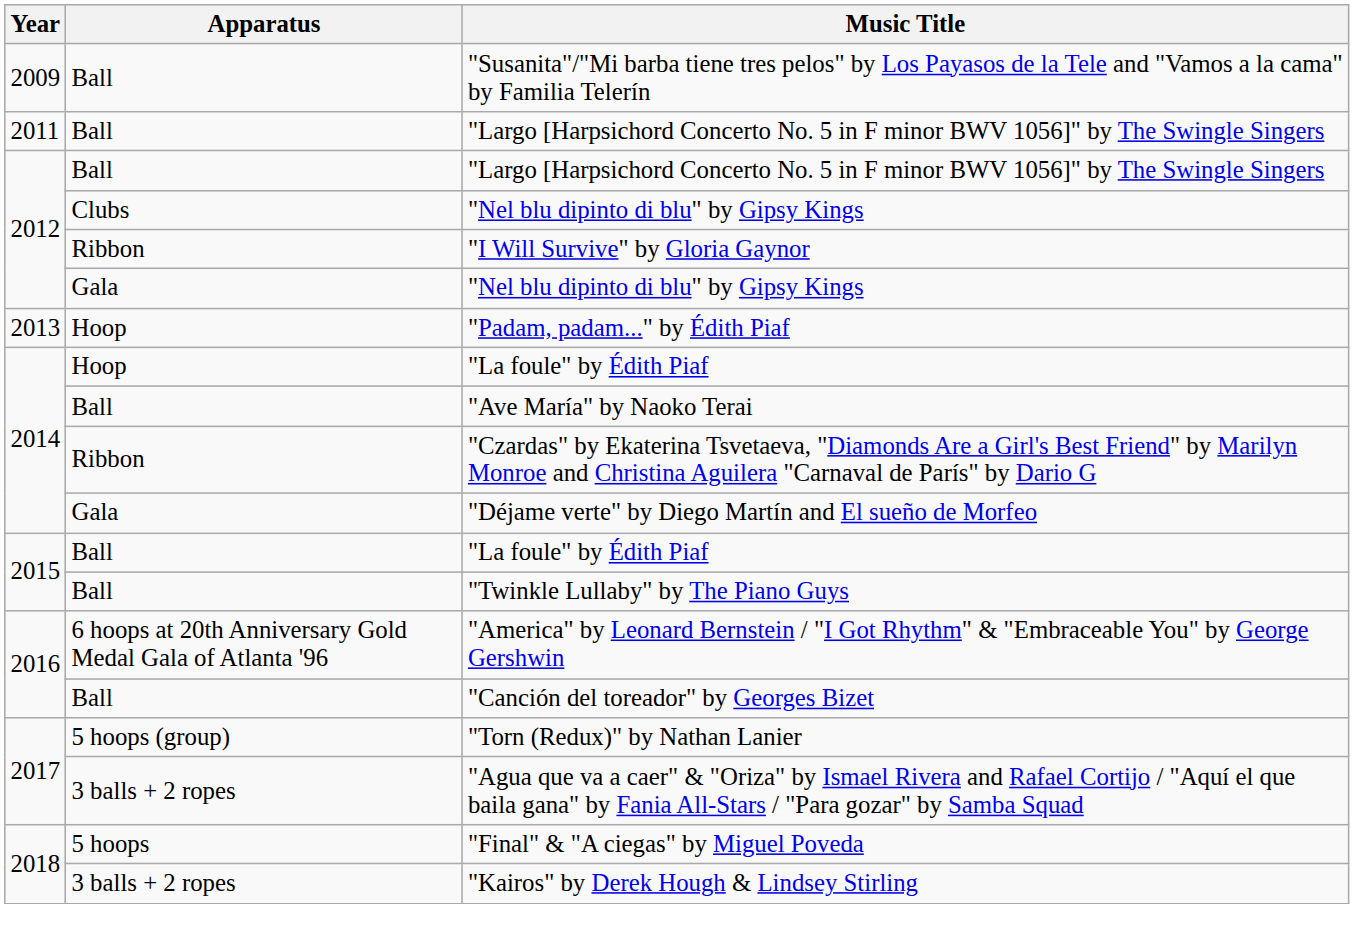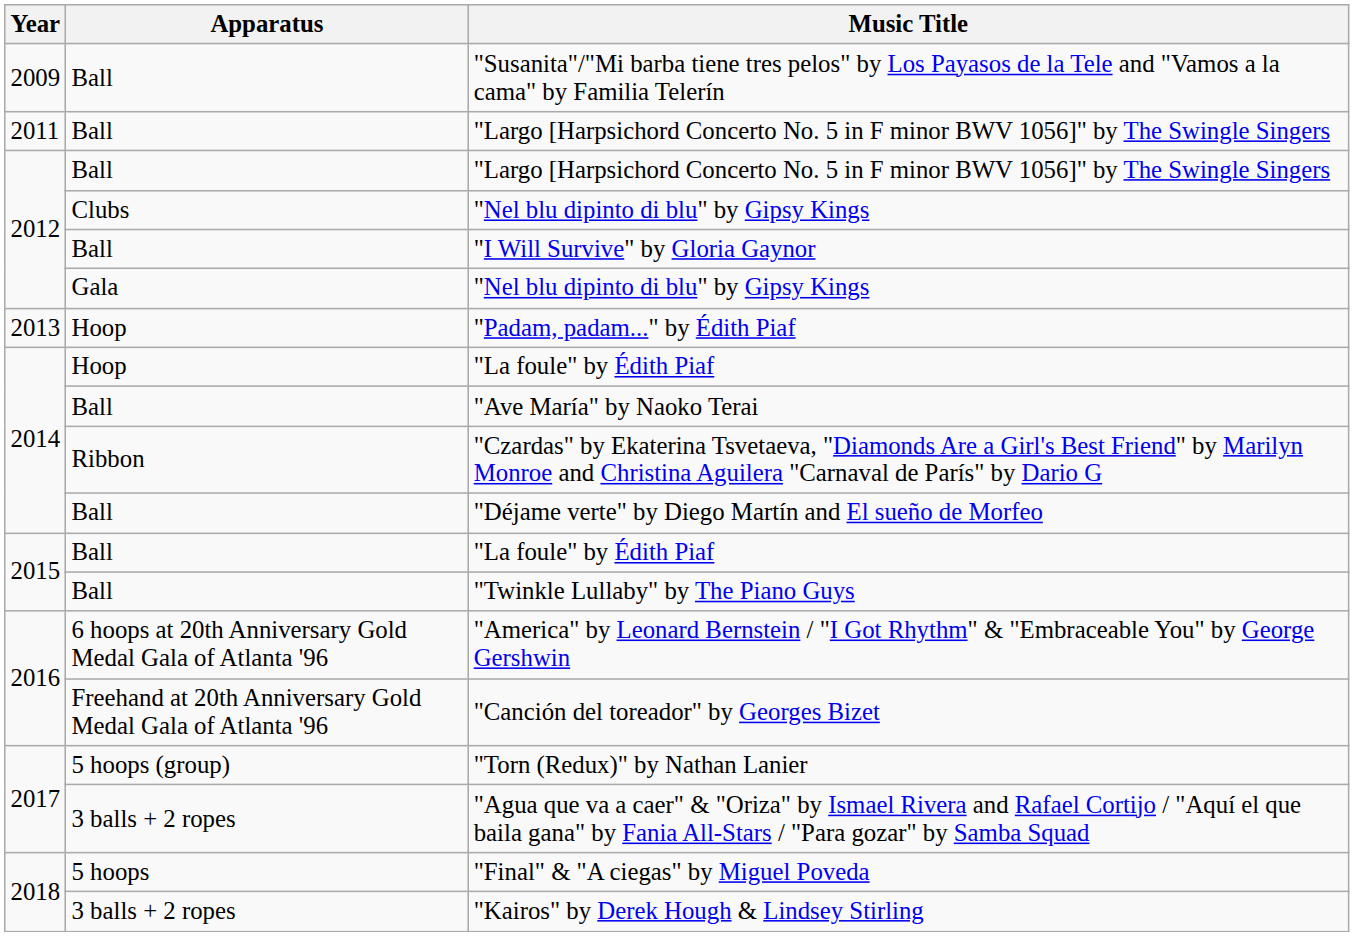 <table class="wikitable">
 <tr>
 <th>Year</th>
 <th>Apparatus</th>
 <th>Music Title</th>
 </tr>
 <tr>
 <td>2009</td>
 <td>Ball</td>
 <td>"Susanita"/"Mi barba tiene tres pelos" by <a href='#'>Los Payasos de la Tele</a> and "Vamos a la cama" by Familia Telerín</td>
 </tr>
 <tr>
 <td>2011</td>
 <td>Ball</td>
 <td>"Largo [Harpsichord Concerto No. 5 in F minor BWV 1056]" by <a href='#'>The Swingle Singers</a></td>
 </tr>
 <tr>
 <td rowspan="4">2012</td>
 <td>Ball</td>
 <td>"Largo [Harpsichord Concerto No. 5 in F minor BWV 1056]" by <a href='#'>The Swingle Singers</a></td>
 </tr>
 <tr>
 <td>Clubs</td>
 <td>"<a href='#'>Nel blu dipinto di blu</a>" by <a href='#'>Gipsy Kings</a></td>
 </tr>
 <tr>
-<td>Ribbon</td>
+<td>Ball</td>
 <td>"<a href='#'>I Will Survive</a>" by <a href='#'>Gloria Gaynor</a></td>
 </tr>
 <tr>
 <td>Gala</td>
 <td>"<a href='#'>Nel blu dipinto di blu</a>" by <a href='#'>Gipsy Kings</a></td>
 </tr>
 <tr>
 <td>2013</td>
 <td>Hoop</td>
 <td>"<a href='#'>Padam, padam...</a>" by <a href='#'>Édith Piaf</a></td>
 </tr>
 <tr>
 <td rowspan="4">2014</td>
 <td>Hoop</td>
 <td>"La foule" by <a href='#'>Édith Piaf</a></td>
 </tr>
 <tr>
 <td>Ball</td>
 <td>"Ave María" by Naoko Terai</td>
 </tr>
 <tr>
 <td>Ribbon</td>
 <td>"Czardas" by Ekaterina Tsvetaeva, "<a href='#'>Diamonds Are a Girl's Best Friend</a>" by <a href='#'>Marilyn Monroe</a> and <a href='#'>Christina Aguilera</a> "Carnaval de París" by <a href='#'>Dario G</a></td>
 </tr>
 <tr>
-<td>Gala</td>
+<td>Ball</td>
 <td>"Déjame verte" by Diego Martín and <a href='#'>El sueño de Morfeo</a></td>
 </tr>
 <tr>
 <td rowspan="2">2015</td>
 <td>Ball</td>
 <td>"La foule" by <a href='#'>Édith Piaf</a></td>
 </tr>
 <tr>
 <td>Ball</td>
 <td>"Twinkle Lullaby" by <a href='#'>The Piano Guys</a></td>
 </tr>
 <tr>
 <td rowspan="2">2016</td>
 <td>6 hoops at 20th Anniversary Gold Medal Gala of Atlanta '96</td>
 <td>"America" by <a href='#'>Leonard Bernstein</a> / "<a href='#'>I Got Rhythm</a>" & "Embraceable You" by <a href='#'>George Gershwin</a></td>
 </tr>
 <tr>
-<td>Ball</td>
+<td>Freehand at 20th Anniversary Gold Medal Gala of Atlanta '96</td>
 <td>"Canción del toreador" by <a href='#'>Georges Bizet</a></td>
 </tr>
 <tr>
 <td rowspan="2">2017</td>
 <td>5 hoops (group)</td>
 <td>"Torn (Redux)" by Nathan Lanier</td>
 </tr>
 <tr>
 <td>3 balls + 2 ropes</td>
 <td>"Agua que va a caer" & "Oriza" by <a href='#'>Ismael Rivera</a> and <a href='#'>Rafael Cortijo</a> / "Aquí el que baila gana" by <a href='#'>Fania All-Stars</a> / "Para gozar" by <a href='#'>Samba Squad</a></td>
 </tr>
 <tr>
 <td rowspan="2">2018</td>
 <td>5 hoops</td>
 <td>"Final" & "A ciegas" by <a href='#'>Miguel Poveda</a></td>
 </tr>
 <tr>
 <td>3 balls + 2 ropes</td>
 <td>"Kairos" by <a href='#'>Derek Hough</a> & <a href='#'>Lindsey Stirling</a></td>
 </tr>
 </table>
